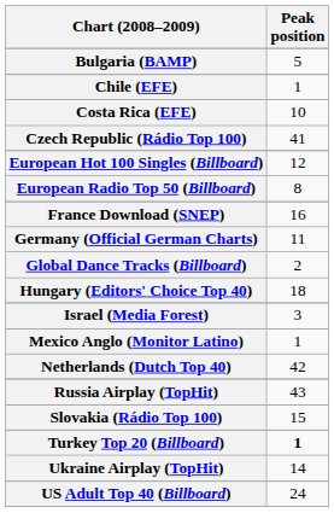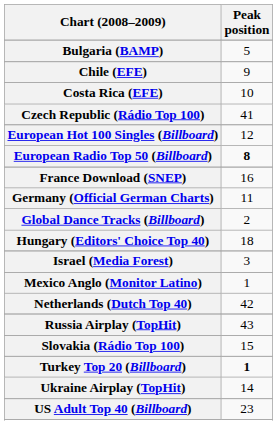 <table class="wikitable sortable plainrowheaders" style="text-align:center">
 <tr>
 <th scope="col">Chart (2008–2009)</th>
 <th scope="col">Peak<br>position</th>
 </tr>
 <tr>
 </tr>
 <tr>
 </tr>
 <tr>
 </tr>
 <tr>
 </tr>
 <tr>
 <th scope="row">Bulgaria (<a href='#'>BAMP</a>)</th>
 <td style="text-align:center;">5</td>
 </tr>
 <tr>
 </tr>
 <tr>
 </tr>
 <tr>
 </tr>
 <tr>
 <th scope="row">Chile (<a href='#'>EFE</a>)</th>
-<td>1</td>
+<td>9</td>
 </tr>
 <tr>
 </tr>
 <tr>
 <th scope="row">Costa Rica (<a href='#'>EFE</a>)</th>
 <td>10</td>
 </tr>
 <tr>
 <th scope="row">Czech Republic (<a href='#'>Rádio Top 100</a>)</th>
 <td style="text-align:center;">41</td>
 </tr>
 <tr>
 </tr>
 <tr>
 <th scope="row"><a href='#'>European Hot 100 Singles</a> (<em><a href='#'>Billboard</a></em>)</th>
 <td style="text-align:center;">12</td>
 </tr>
 <tr>
 <th scope="row"><a href='#'>European Radio Top 50</a> (<em><a href='#'>Billboard</a></em>)</th>
-<td style= "text-align:center;">8</td>
+<td style= "text-align:center;"><strong>8</strong></td>
 </tr>
 <tr>
 </tr>
 <tr>
 <th scope="row">France Download (<a href='#'>SNEP</a>)</th>
 <td style="text-align:center;">16</td>
 </tr>
 <tr>
 <th scope="row">Germany (<a href='#'>Official German Charts</a>)</th>
 <td>11</td>
 </tr>
 <tr>
 <th scope="row"><a href='#'>Global Dance Tracks</a> (<em><a href='#'>Billboard</a></em>)</th>
 <td align="center">2</td>
 </tr>
 <tr>
 <th scope="row">Hungary (<a href='#'>Editors' Choice Top 40</a>)</th>
 <td>18</td>
 </tr>
 <tr>
 </tr>
 <tr>
 </tr>
 <tr>
 <th scope="row">Israel (<a href='#'>Media Forest</a>)</th>
 <td style="text-align:center;">3</td>
 </tr>
 <tr>
 </tr>
 <tr>
 <th scope="row">Mexico Anglo (<a href='#'>Monitor Latino</a>)</th>
 <td>1</td>
 </tr>
 <tr>
 <th scope="row">Netherlands (<a href='#'>Dutch Top 40</a>)</th>
 <td style="text-align:center;">42</td>
 </tr>
 <tr>
 </tr>
 <tr>
 </tr>
 <tr>
 </tr>
 <tr>
 <th scope="row">Russia Airplay (<a href='#'>TopHit</a>)</th>
 <td>43</td>
 </tr>
 <tr>
 </tr>
 <tr>
 <th scope="row">Slovakia (<a href='#'>Rádio Top 100</a>)</th>
 <td style="text-align:center;">15</td>
 </tr>
 <tr>
 </tr>
 <tr>
 </tr>
 <tr>
 <th scope="row">Turkey <a href='#'>Top 20</a> (<em><a href='#'>Billboard</a></em>)</th>
 <td style="text-align:center;"><strong>1</strong></td>
 </tr>
 <tr>
 <th scope="row">Ukraine Airplay (<a href='#'>TopHit</a>)</th>
 <td>14</td>
 </tr>
 <tr>
 </tr>
 <tr>
 </tr>
 <tr>
 <th scope="row">US <a href='#'>Adult Top 40</a> (<em><a href='#'>Billboard</a></em>)</th>
-<td style="text-align:center;">24</td>
+<td style="text-align:center;">23</td>
 </tr>
 <tr>
 </tr>
 <tr>
 </tr>
 <tr>
 </tr>
 </table>
